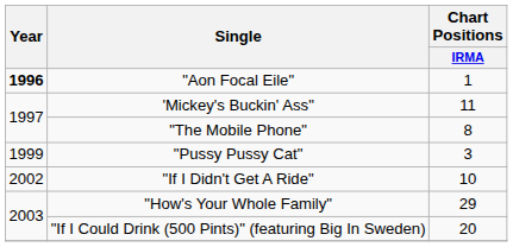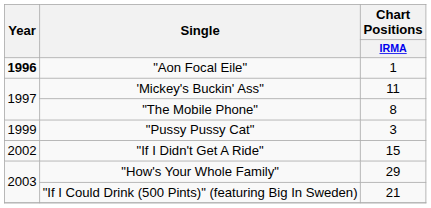 <table class="wikitable" style="text-align:center;">
 <tr>
 <th rowspan="2">Year</th>
 <th rowspan="2">Single</th>
 <th colspan="1">Chart Positions</th>
 </tr>
 <tr style="font-size:small;">
 <th width="40"><a href='#'>IRMA</a></th>
 </tr>
 <tr>
 <td rowspan="1"><strong>1996</strong></td>
 <td>"Aon Focal Eile"</td>
 <td>1</td>
 </tr>
 <tr>
 <td rowspan="2">1997</td>
 <td>'Mickey's Buckin' Ass"</td>
 <td>11</td>
 </tr>
 <tr>
 <td>"The Mobile Phone"</td>
 <td>8</td>
 </tr>
 <tr>
 <td>1999</td>
 <td>"Pussy Pussy Cat"</td>
 <td>3</td>
 </tr>
 <tr>
 <td>2002</td>
 <td>"If I Didn't Get A Ride"</td>
-<td>10</td>
+<td>15</td>
 </tr>
 <tr>
 <td rowspan="2">2003</td>
 <td>"How's Your Whole Family"</td>
 <td>29</td>
 </tr>
 <tr>
 <td>"If I Could Drink (500 Pints)" (featuring Big In Sweden)</td>
-<td>20</td>
+<td>21</td>
 </tr>
 <tr>
 </tr>
 </table>
